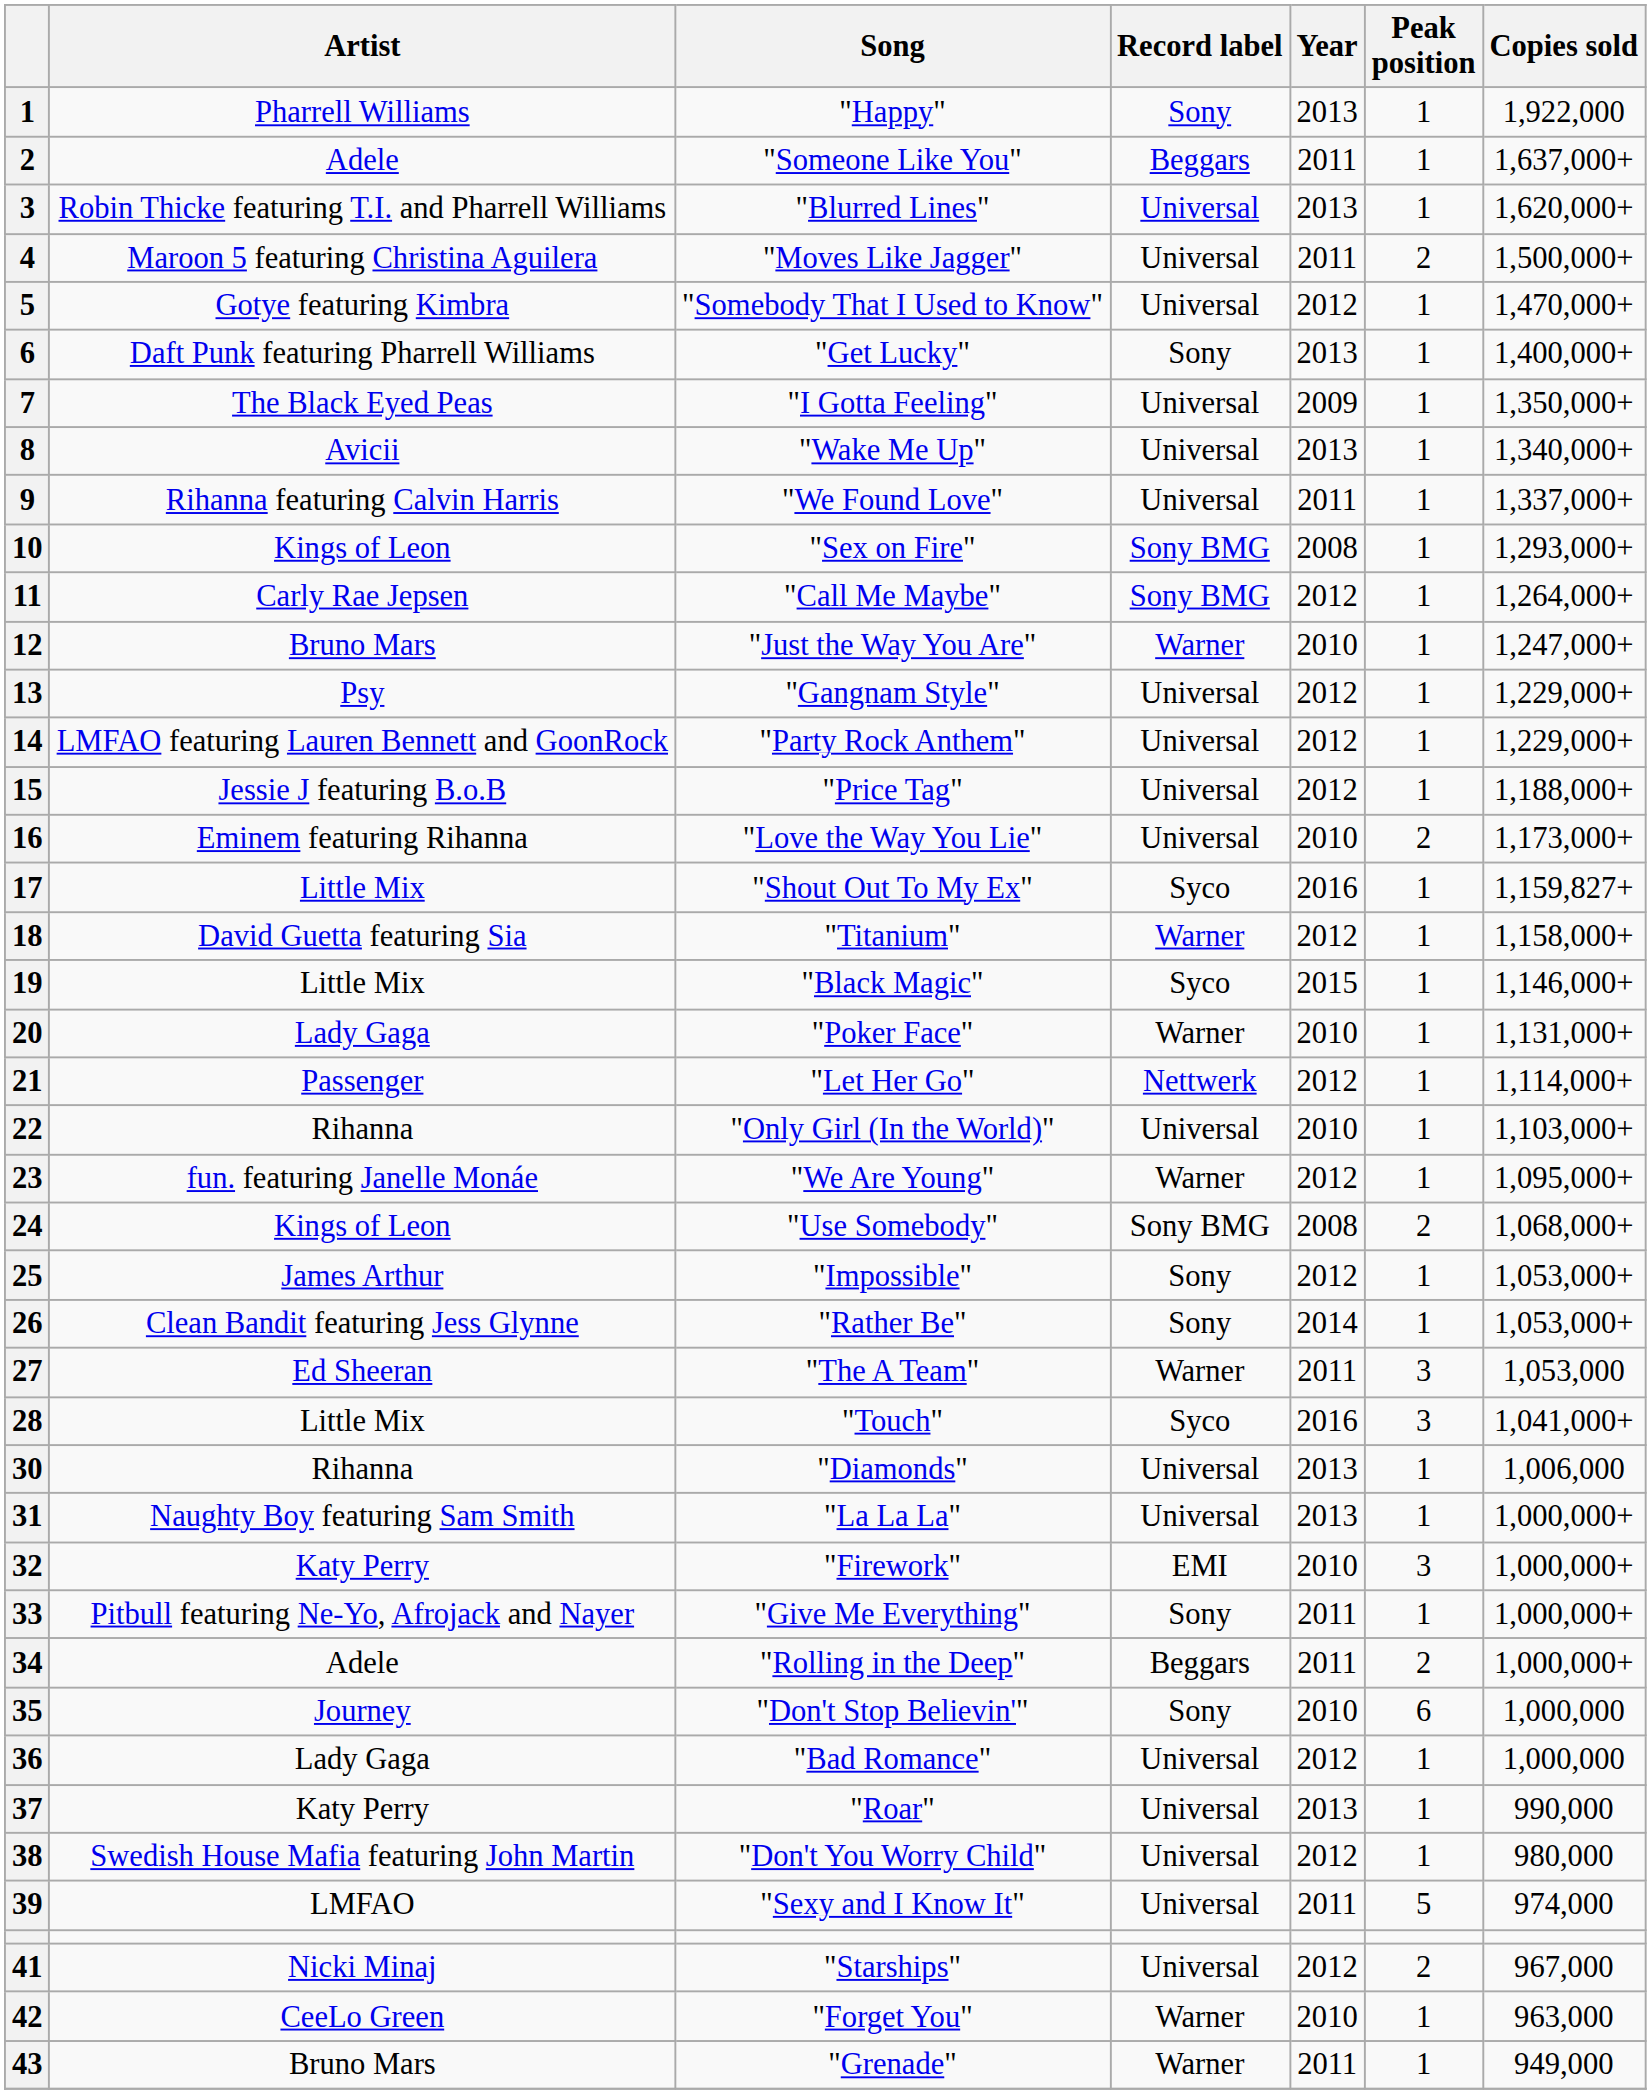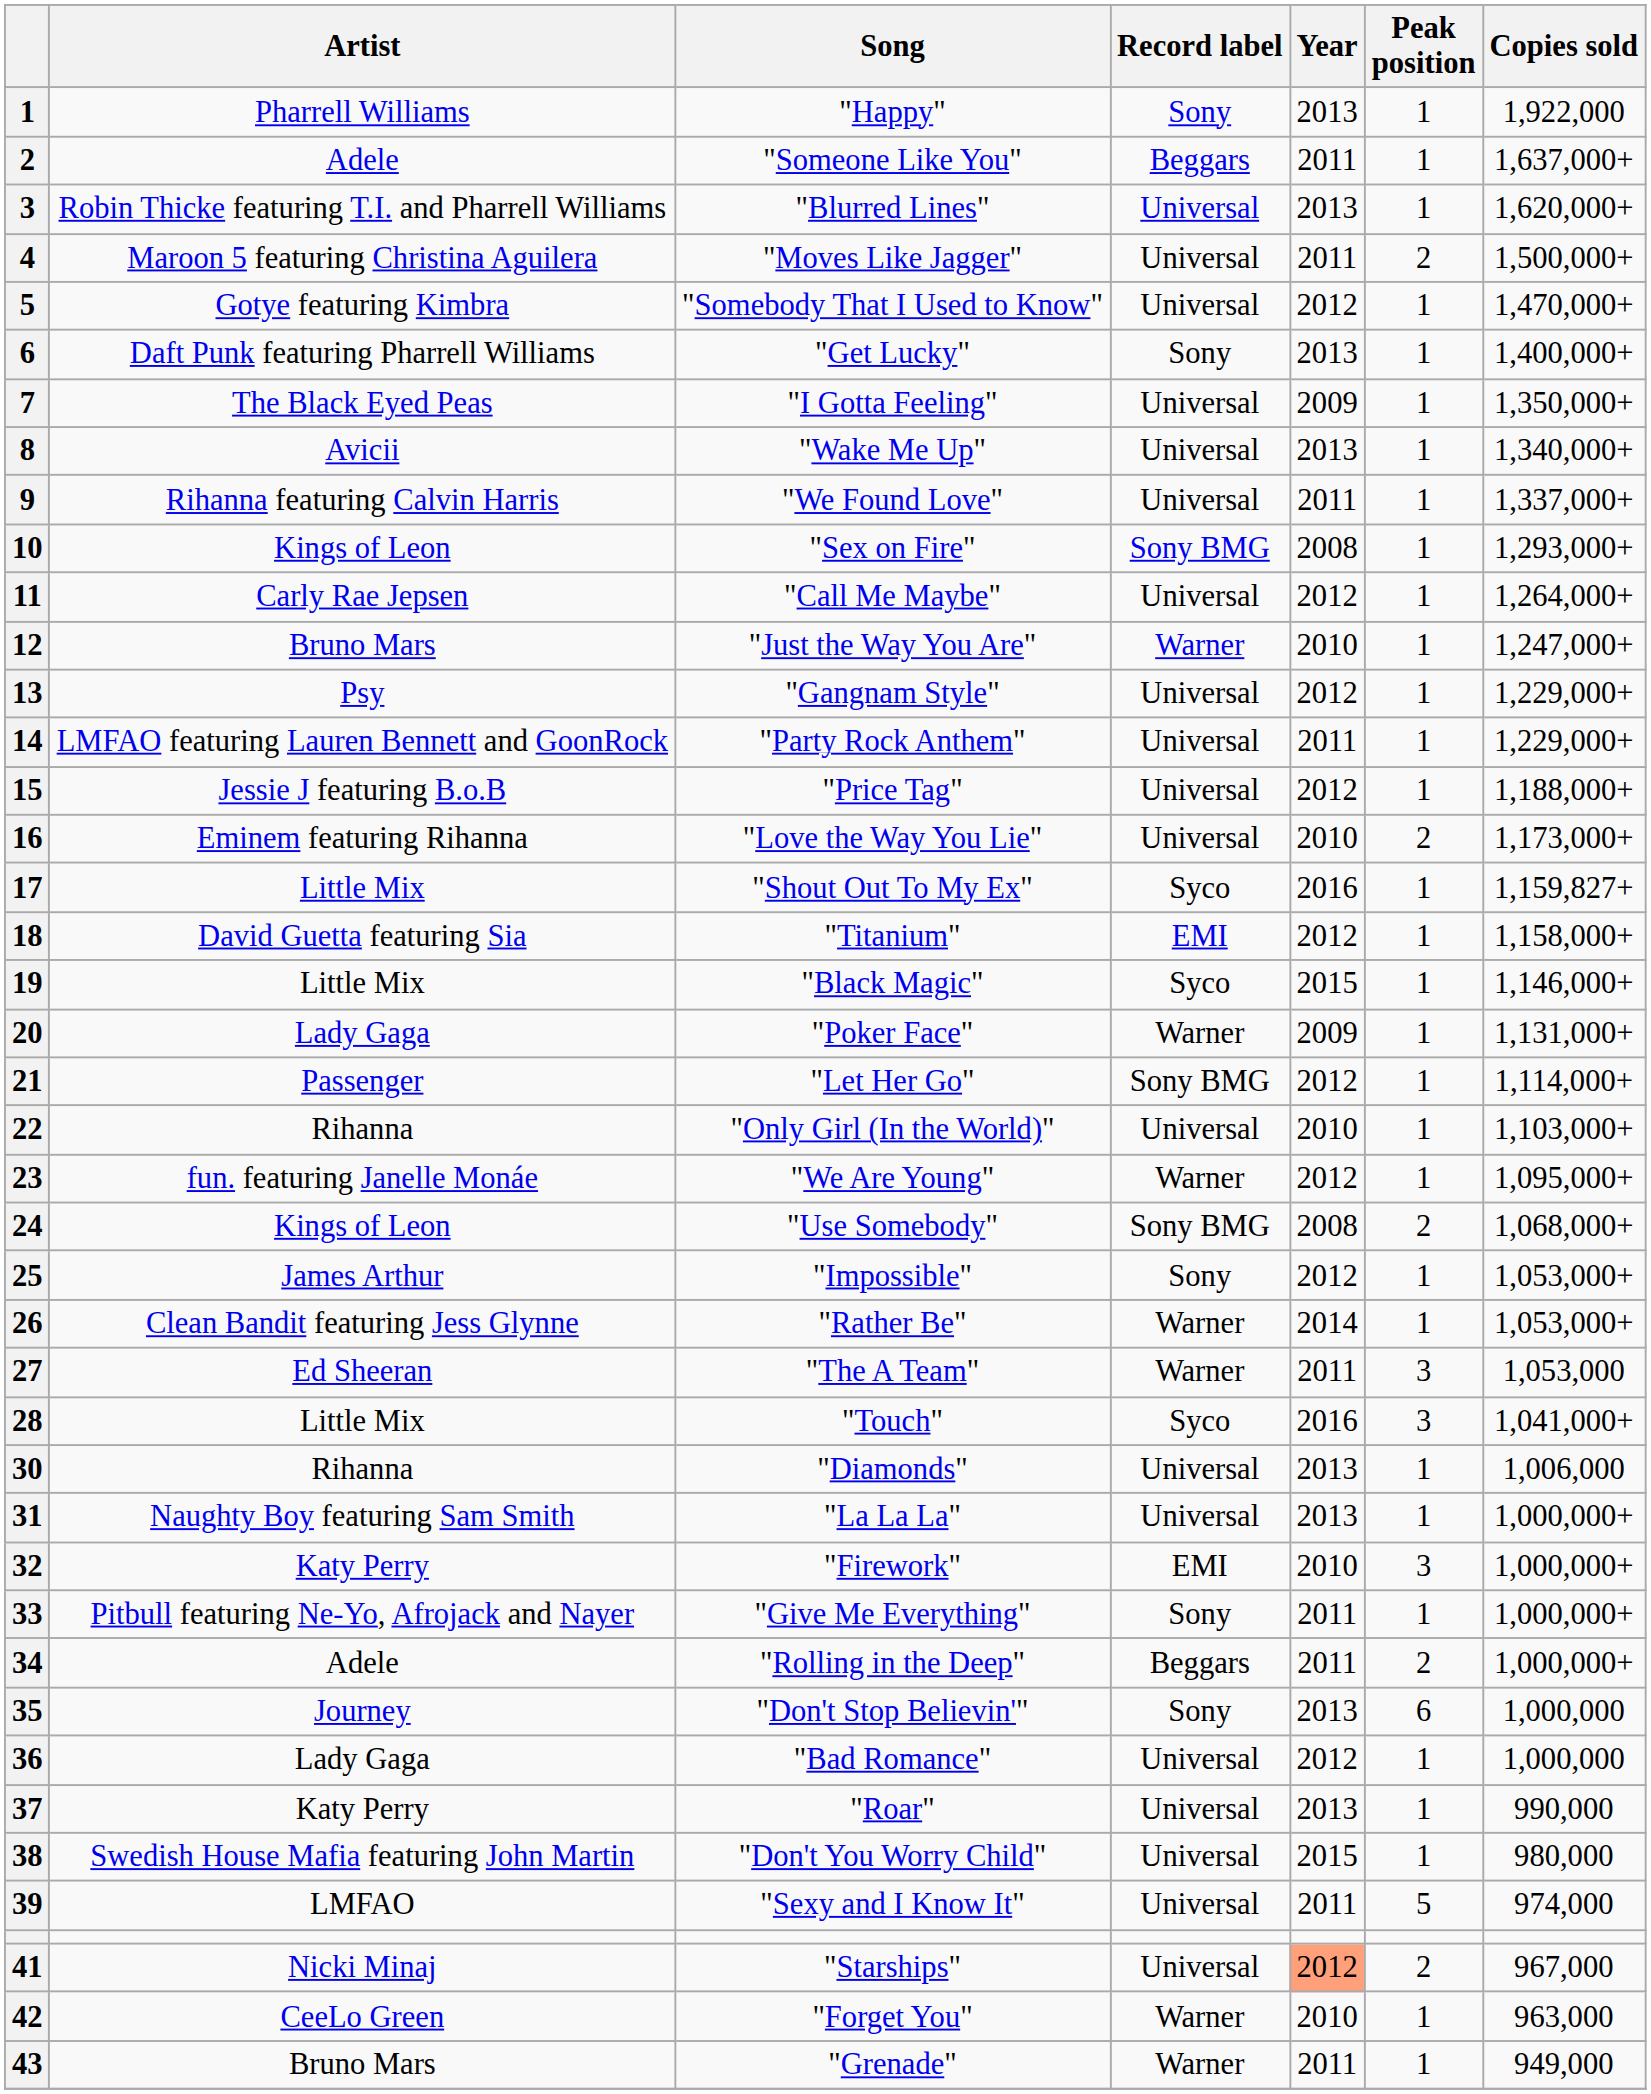 <table class="wikitable plainrowheaders sortable" style="text-align:center">
 <tr>
 <th scope="col"></th>
 <th scope="col">Artist</th>
 <th scope="col">Song</th>
 <th scope="col">Record label</th>
 <th scope="col">Year</th>
 <th scope="col">Peak<br>position</th>
 <th scope="col">Copies sold</th>
 </tr>
 <tr>
 <th scope=row style="text-align:center;">1</th>
 <td><a href='#'>Pharrell Williams</a></td>
 <td>"<a href='#'>Happy</a>"</td>
 <td><a href='#'>Sony</a></td>
 <td align=center>2013</td>
 <td>1</td>
 <td>1,922,000</td>
 </tr>
 <tr>
 <th scope=row style="text-align:center;">2</th>
 <td><a href='#'>Adele</a></td>
 <td>"<a href='#'>Someone Like You</a>"</td>
 <td><a href='#'>Beggars</a></td>
 <td align=center>2011</td>
 <td>1</td>
 <td>1,637,000+</td>
 </tr>
 <tr>
 <th scope=row style="text-align:center;">3</th>
 <td><a href='#'>Robin Thicke</a> featuring <a href='#'>T.I.</a> and Pharrell Williams</td>
 <td>"<a href='#'>Blurred Lines</a>"</td>
 <td><a href='#'>Universal</a></td>
 <td align=center>2013</td>
 <td>1</td>
 <td>1,620,000+</td>
 </tr>
 <tr>
 <th scope=row style="text-align:center;">4</th>
 <td><a href='#'>Maroon 5</a> featuring <a href='#'>Christina Aguilera</a></td>
 <td>"<a href='#'>Moves Like Jagger</a>"</td>
 <td>Universal</td>
 <td align=center>2011</td>
 <td>2</td>
 <td>1,500,000+</td>
 </tr>
 <tr>
 <th scope=row style="text-align:center;">5</th>
 <td><a href='#'>Gotye</a> featuring <a href='#'>Kimbra</a></td>
 <td>"<a href='#'>Somebody That I Used to Know</a>"</td>
 <td>Universal</td>
 <td align=center>2012</td>
 <td>1</td>
 <td>1,470,000+</td>
 </tr>
 <tr>
 <th scope=row style="text-align:center;">6</th>
 <td><a href='#'>Daft Punk</a> featuring Pharrell Williams</td>
 <td>"<a href='#'>Get Lucky</a>"</td>
 <td>Sony</td>
 <td align=center>2013</td>
 <td>1</td>
 <td>1,400,000+</td>
 </tr>
 <tr>
 <th scope=row style="text-align:center;">7</th>
 <td><a href='#'>The Black Eyed Peas</a></td>
 <td>"<a href='#'>I Gotta Feeling</a>"</td>
 <td>Universal</td>
 <td align=center>2009</td>
 <td>1</td>
 <td>1,350,000+</td>
 </tr>
 <tr>
 <th scope=row style="text-align:center;">8</th>
 <td><a href='#'>Avicii</a></td>
 <td>"<a href='#'>Wake Me Up</a>"</td>
 <td>Universal</td>
 <td align=center>2013</td>
 <td>1</td>
 <td>1,340,000+</td>
 </tr>
 <tr>
 <th scope=row style="text-align:center;">9</th>
 <td><a href='#'>Rihanna</a> featuring <a href='#'>Calvin Harris</a></td>
 <td>"<a href='#'>We Found Love</a>"</td>
 <td>Universal</td>
 <td align=center>2011</td>
 <td>1</td>
 <td>1,337,000+</td>
 </tr>
 <tr>
 <th scope=row style="text-align:center;">10</th>
 <td><a href='#'>Kings of Leon</a></td>
 <td>"<a href='#'>Sex on Fire</a>"</td>
 <td><a href='#'>Sony BMG</a></td>
 <td align=center>2008</td>
 <td>1</td>
 <td>1,293,000+</td>
 </tr>
 <tr>
 <th scope=row style="text-align:center;">11</th>
 <td><a href='#'>Carly Rae Jepsen</a></td>
 <td>"<a href='#'>Call Me Maybe</a>"</td>
-<td><a href='#'>Sony BMG</a></td>
+<td>Universal</td>
 <td align=center>2012</td>
 <td>1</td>
 <td>1,264,000+</td>
 </tr>
 <tr>
 <th scope=row style="text-align:center;">12</th>
 <td><a href='#'>Bruno Mars</a></td>
 <td>"<a href='#'>Just the Way You Are</a>"</td>
 <td><a href='#'>Warner</a></td>
 <td align=center>2010</td>
 <td>1</td>
 <td>1,247,000+</td>
 </tr>
 <tr>
 <th scope=row style="text-align:center;">13</th>
 <td><a href='#'>Psy</a></td>
 <td>"<a href='#'>Gangnam Style</a>"</td>
 <td>Universal</td>
 <td align=center>2012</td>
 <td>1</td>
 <td>1,229,000+</td>
 </tr>
 <tr>
 <th scope=row style="text-align:center;">14</th>
 <td><a href='#'>LMFAO</a> featuring <a href='#'>Lauren Bennett</a> and <a href='#'>GoonRock</a></td>
 <td>"<a href='#'>Party Rock Anthem</a>"</td>
 <td>Universal</td>
-<td align=center>2012</td>
+<td align=center>2011</td>
 <td>1</td>
 <td>1,229,000+</td>
 </tr>
 <tr>
 <th scope=row style="text-align:center;">15</th>
 <td><a href='#'>Jessie J</a> featuring <a href='#'>B.o.B</a></td>
 <td>"<a href='#'>Price Tag</a>"</td>
 <td>Universal</td>
 <td align=center>2012</td>
 <td>1</td>
 <td>1,188,000+</td>
 </tr>
 <tr>
 <th scope=row style="text-align:center;">16</th>
 <td><a href='#'>Eminem</a> featuring Rihanna</td>
 <td>"<a href='#'>Love the Way You Lie</a>"</td>
 <td>Universal</td>
 <td align=center>2010</td>
 <td>2</td>
 <td>1,173,000+</td>
 </tr>
 <tr>
 <th scope=row style="text-align:center;">17</th>
 <td><a href='#'>Little Mix</a></td>
 <td>"<a href='#'>Shout Out To My Ex</a>"</td>
 <td>Syco</td>
 <td>2016</td>
 <td>1</td>
 <td>1,159,827+</td>
 </tr>
 <tr>
 <th scope="row" style="text-align:center;">18</th>
 <td><a href='#'>David Guetta</a> featuring <a href='#'>Sia</a></td>
 <td>"<a href='#'>Titanium</a>"</td>
-<td><a href='#'>Warner</a></td>
+<td><a href='#'>EMI</a></td>
 <td align="center">2012</td>
 <td>1</td>
 <td>1,158,000+</td>
 </tr>
 <tr>
 <th scope=row style="text-align:center;">19</th>
 <td>Little Mix</td>
 <td>"<a href='#'>Black Magic</a>"</td>
 <td>Syco</td>
 <td>2015</td>
 <td>1</td>
 <td>1,146,000+</td>
 </tr>
 <tr>
 <th scope="row" style="text-align:center;">20</th>
 <td><a href='#'>Lady Gaga</a></td>
 <td>"<a href='#'>Poker Face</a>"</td>
 <td>Warner</td>
-<td align="center">2010</td>
+<td align="center">2009</td>
 <td>1</td>
 <td>1,131,000+</td>
 </tr>
 <tr>
 <th scope="row" style="text-align:center;">21</th>
 <td><a href='#'>Passenger</a></td>
 <td>"<a href='#'>Let Her Go</a>"</td>
-<td><a href='#'>Nettwerk</a></td>
+<td>Sony BMG</td>
 <td align="center">2012</td>
 <td>1</td>
 <td>1,114,000+</td>
 </tr>
 <tr>
 <th scope="row" style="text-align:center;">22</th>
 <td>Rihanna</td>
 <td>"<a href='#'>Only Girl (In the World)</a>"</td>
 <td>Universal</td>
 <td align="center">2010</td>
 <td>1</td>
 <td>1,103,000+</td>
 </tr>
 <tr>
 <th scope="row" style="text-align:center;">23</th>
 <td><a href='#'>fun.</a> featuring <a href='#'>Janelle Monáe</a></td>
 <td>"<a href='#'>We Are Young</a>"</td>
 <td>Warner</td>
 <td align="center">2012</td>
 <td>1</td>
 <td>1,095,000+</td>
 </tr>
 <tr>
 <th scope="row" style="text-align:center;">24</th>
 <td><a href='#'>Kings of Leon</a></td>
 <td>"<a href='#'>Use Somebody</a>"</td>
 <td>Sony BMG</td>
 <td align="center">2008</td>
 <td>2</td>
 <td>1,068,000+</td>
 </tr>
 <tr>
 <th scope="row" style="text-align:center;">25</th>
 <td><a href='#'>James Arthur</a></td>
 <td>"<a href='#'>Impossible</a>"</td>
 <td>Sony</td>
 <td align="center">2012</td>
 <td>1</td>
 <td>1,053,000+</td>
 </tr>
 <tr>
 <th scope="row" style="text-align:center;">26</th>
 <td><a href='#'>Clean Bandit</a> featuring <a href='#'>Jess Glynne</a></td>
 <td>"<a href='#'>Rather Be</a>"</td>
-<td>Sony</td>
+<td>Warner</td>
 <td align="center">2014</td>
 <td>1</td>
 <td>1,053,000+</td>
 </tr>
 <tr>
 <th scope="row" style="text-align:center;">27</th>
 <td><a href='#'>Ed Sheeran</a></td>
 <td>"<a href='#'>The A Team</a>"</td>
 <td>Warner</td>
 <td align="center">2011</td>
 <td>3</td>
 <td>1,053,000</td>
 </tr>
 <tr>
 <th scope=row style="text-align:center;">28</th>
 <td>Little Mix</td>
 <td>"<a href='#'>Touch</a>"</td>
 <td>Syco</td>
 <td>2016</td>
 <td>3</td>
 <td>1,041,000+</td>
 </tr>
 <tr>
 <th scope="row" style="text-align:center;">30</th>
 <td>Rihanna</td>
 <td>"<a href='#'>Diamonds</a>"</td>
 <td>Universal</td>
 <td align="center">2013</td>
 <td>1</td>
 <td>1,006,000</td>
 </tr>
 <tr>
 <th scope="row" style="text-align:center;">31</th>
 <td><a href='#'>Naughty Boy</a> featuring <a href='#'>Sam Smith</a></td>
 <td>"<a href='#'>La La La</a>"</td>
 <td>Universal</td>
 <td align="center">2013</td>
 <td>1</td>
 <td>1,000,000+</td>
 </tr>
 <tr>
 <th scope="row" style="text-align:center;">32</th>
 <td><a href='#'>Katy Perry</a></td>
 <td>"<a href='#'>Firework</a>"</td>
 <td>EMI</td>
 <td align="center">2010</td>
 <td>3</td>
 <td>1,000,000+</td>
 </tr>
 <tr>
 <th scope="row" style="text-align:center;">33</th>
 <td><a href='#'>Pitbull</a> featuring <a href='#'>Ne-Yo</a>, <a href='#'>Afrojack</a> and <a href='#'>Nayer</a></td>
 <td>"<a href='#'>Give Me Everything</a>"</td>
 <td>Sony</td>
 <td align="center">2011</td>
 <td>1</td>
 <td>1,000,000+</td>
 </tr>
 <tr>
 <th scope="row" style="text-align:center;">34</th>
 <td>Adele</td>
 <td>"<a href='#'>Rolling in the Deep</a>"</td>
 <td>Beggars</td>
 <td align="center">2011</td>
 <td>2</td>
 <td>1,000,000+</td>
 </tr>
 <tr>
 <th scope="row" style="text-align:center;">35</th>
 <td><a href='#'>Journey</a></td>
 <td>"<a href='#'>Don't Stop Believin'</a>"</td>
 <td>Sony</td>
-<td align="center">2010</td>
+<td align="center">2013</td>
 <td>6</td>
 <td>1,000,000</td>
 </tr>
 <tr>
 <th scope="row" style="text-align:center;">36</th>
 <td>Lady Gaga</td>
 <td>"<a href='#'>Bad Romance</a>"</td>
 <td>Universal</td>
 <td align="center">2012</td>
 <td>1</td>
 <td>1,000,000</td>
 </tr>
 <tr>
 <th scope="row" style="text-align:center;">37</th>
 <td>Katy Perry</td>
 <td>"<a href='#'>Roar</a>"</td>
 <td>Universal</td>
 <td align="center">2013</td>
 <td>1</td>
 <td>990,000</td>
 </tr>
 <tr>
 <th scope="row" style="text-align:center;">38</th>
 <td><a href='#'>Swedish House Mafia</a> featuring <a href='#'>John Martin</a></td>
 <td>"<a href='#'>Don't You Worry Child</a>"</td>
 <td>Universal</td>
-<td align="center">2012</td>
+<td align="center">2015</td>
 <td>1</td>
 <td>980,000</td>
 </tr>
 <tr>
 <th scope="row" style="text-align:center;">39</th>
 <td>LMFAO</td>
 <td>"<a href='#'>Sexy and I Know It</a>"</td>
 <td>Universal</td>
 <td align="center">2011</td>
 <td>5</td>
 <td>974,000</td>
 </tr>
 <tr>
 <th></th>
 <td></td>
 <td></td>
 <td></td>
 <td></td>
 <td></td>
 <td></td>
 </tr>
 <tr>
 <th scope="row" style="text-align:center;">41</th>
 <td><a href='#'>Nicki Minaj</a></td>
 <td>"<a href='#'>Starships</a>"</td>
 <td>Universal</td>
-<td align="center">2012</td>
+<td align="center" style="background: lightsalmon;">2012</td>
 <td>2</td>
 <td>967,000</td>
 </tr>
 <tr>
 <th scope="row" style="text-align:center;">42</th>
 <td><a href='#'>CeeLo Green</a></td>
 <td>"<a href='#'>Forget You</a>"</td>
 <td>Warner</td>
 <td align="center">2010</td>
 <td>1</td>
 <td>963,000</td>
 </tr>
 <tr>
 <th scope="row" style="text-align:center;">43</th>
 <td>Bruno Mars</td>
 <td>"<a href='#'>Grenade</a>"</td>
 <td>Warner</td>
 <td align="center">2011</td>
 <td>1</td>
 <td>949,000</td>
 </tr>
 <tr>
 </tr>
 </table>
